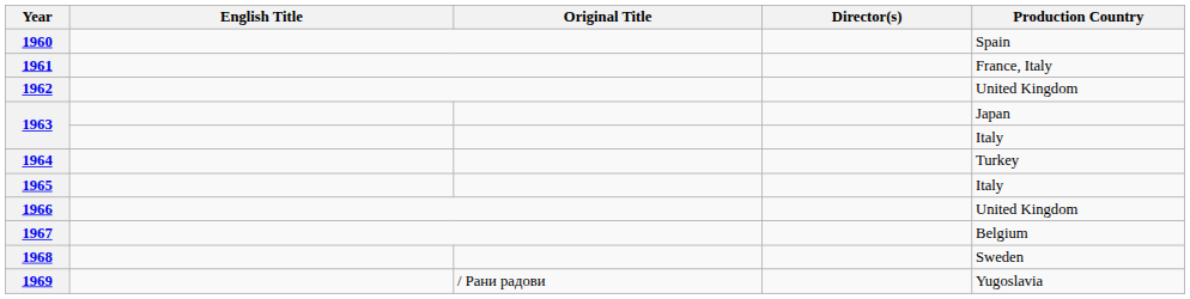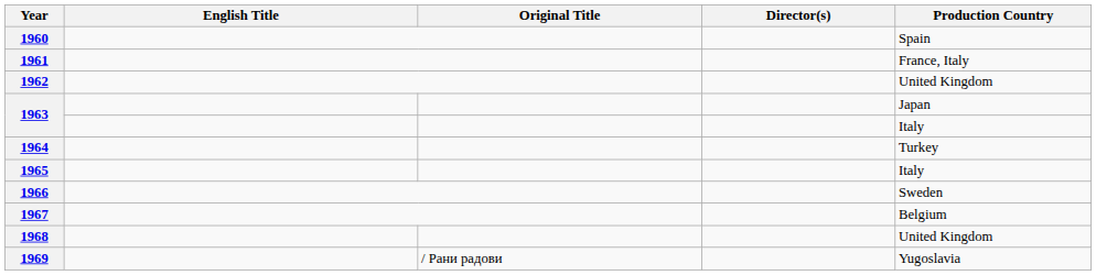 <table class="wikitable unsortable">
 <tr>
 <th scope="col" style="width:1%;">Year</th>
 <th scope="col" style="width:10%;">English Title</th>
 <th scope="col" style="width:8%;">Original Title</th>
 <th scope="col" style="width:5%;">Director(s)</th>
 <th scope="col" style="width:5%;">Production Country</th>
 </tr>
 <tr>
 <th style="text-align:center;"><a href='#'>1960</a></th>
 <td colspan="2"></td>
 <td></td>
 <td>Spain</td>
 </tr>
 <tr>
 <th style="text-align:center;"><a href='#'>1961</a></th>
 <td colspan="2"></td>
 <td></td>
 <td>France, Italy</td>
 </tr>
 <tr>
 <th style="text-align:center;"><a href='#'>1962</a></th>
 <td colspan="2"></td>
 <td></td>
 <td>United Kingdom</td>
 </tr>
 <tr>
 <th rowspan="2" style="text-align:center;"><a href='#'>1963</a></th>
 <td></td>
 <td></td>
 <td></td>
 <td>Japan</td>
 </tr>
 <tr>
 <td></td>
 <td></td>
 <td></td>
 <td>Italy</td>
 </tr>
 <tr>
 <th style="text-align:center;"><a href='#'>1964</a></th>
 <td></td>
 <td></td>
 <td></td>
 <td>Turkey</td>
 </tr>
 <tr>
 <th style="text-align:center;"><a href='#'>1965</a></th>
 <td></td>
 <td></td>
 <td></td>
 <td>Italy</td>
 </tr>
 <tr>
 <th style="text-align:center;"><a href='#'>1966</a></th>
 <td colspan="2"></td>
 <td></td>
-<td>United Kingdom</td>
+<td>Sweden</td>
 </tr>
 <tr>
 <th style="text-align:center;"><a href='#'>1967</a></th>
 <td colspan="2"></td>
 <td></td>
 <td>Belgium</td>
 </tr>
 <tr>
 <th style="text-align:center;"><a href='#'>1968</a></th>
 <td></td>
 <td></td>
 <td></td>
-<td>Sweden</td>
+<td>United Kingdom</td>
 </tr>
 <tr>
 <th style="text-align:center;"><a href='#'>1969</a></th>
 <td></td>
 <td> / Рани радови</td>
 <td></td>
 <td>Yugoslavia</td>
 </tr>
 </table>
